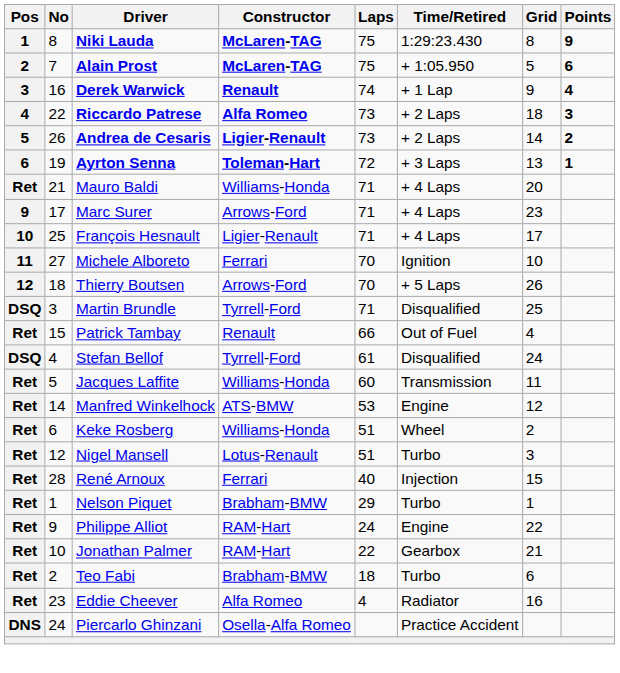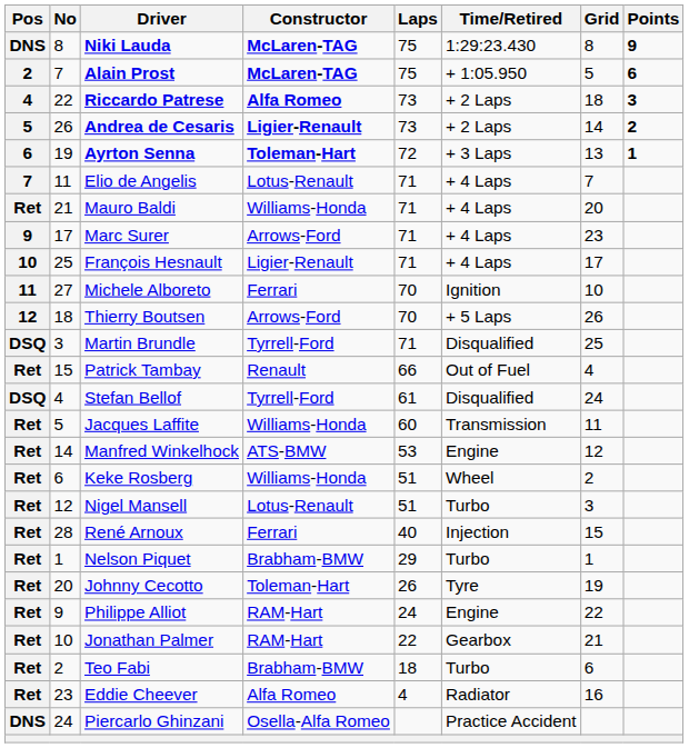 <table class="wikitable" style="font-size: 95%;">
 <tr>
 <th>Pos</th>
 <th>No</th>
 <th>Driver</th>
 <th>Constructor</th>
 <th>Laps</th>
 <th>Time/Retired</th>
 <th>Grid</th>
 <th>Points</th>
 </tr>
 <tr>
-<th>1</th>
+<th>DNS</th>
 <td>8</td>
 <td> <strong><a href='#'>Niki Lauda</a></strong></td>
 <td><strong><a href='#'>McLaren</a>-<a href='#'>TAG</a></strong></td>
 <td>75</td>
 <td>1:29:23.430</td>
 <td>8</td>
 <td><strong>9</strong></td>
 </tr>
 <tr>
 <th>2</th>
 <td>7</td>
 <td> <strong><a href='#'>Alain Prost</a></strong></td>
 <td><strong><a href='#'>McLaren</a>-<a href='#'>TAG</a></strong></td>
 <td>75</td>
 <td>+ 1:05.950</td>
 <td>5</td>
 <td><strong>6</strong></td>
-</tr>
-<tr>
-<th>3</th>
-<td>16</td>
-<td> <strong><a href='#'>Derek Warwick</a></strong></td>
-<td><strong><a href='#'>Renault</a></strong></td>
-<td>74</td>
-<td>+ 1 Lap</td>
-<td>9</td>
-<td><strong>4</strong></td>
 </tr>
 <tr>
 <th>4</th>
 <td>22</td>
 <td> <strong><a href='#'>Riccardo Patrese</a></strong></td>
 <td><strong><a href='#'>Alfa Romeo</a></strong></td>
 <td>73</td>
 <td>+ 2 Laps</td>
 <td>18</td>
 <td><strong>3</strong></td>
 </tr>
 <tr>
 <th>5</th>
 <td>26</td>
 <td> <strong><a href='#'>Andrea de Cesaris</a></strong></td>
 <td><strong><a href='#'>Ligier</a>-<a href='#'>Renault</a></strong></td>
 <td>73</td>
 <td>+ 2 Laps</td>
 <td>14</td>
 <td><strong>2</strong></td>
 </tr>
 <tr>
 <th>6</th>
 <td>19</td>
 <td> <strong><a href='#'>Ayrton Senna</a></strong></td>
 <td><strong><a href='#'>Toleman</a>-<a href='#'>Hart</a></strong></td>
 <td>72</td>
 <td>+ 3 Laps</td>
 <td>13</td>
 <td><strong>1</strong></td>
+</tr>
+<tr>
+<th>7</th>
+<td>11</td>
+<td> <a href='#'>Elio de Angelis</a></td>
+<td><a href='#'>Lotus</a>-<a href='#'>Renault</a></td>
+<td>71</td>
+<td>+ 4 Laps</td>
+<td>7</td>
+<td> </td>
 </tr>
 <tr>
 <th>Ret</th>
 <td>21</td>
 <td> <a href='#'>Mauro Baldi</a></td>
 <td><a href='#'>Williams</a>-<a href='#'>Honda</a></td>
 <td>71</td>
 <td>+ 4 Laps</td>
 <td>20</td>
 <td> </td>
 </tr>
 <tr>
 <th>9</th>
 <td>17</td>
 <td> <a href='#'>Marc Surer</a></td>
 <td><a href='#'>Arrows</a>-<a href='#'>Ford</a></td>
 <td>71</td>
 <td>+ 4 Laps</td>
 <td>23</td>
 <td> </td>
 </tr>
 <tr>
 <th>10</th>
 <td>25</td>
 <td> <a href='#'>François Hesnault</a></td>
 <td><a href='#'>Ligier</a>-<a href='#'>Renault</a></td>
 <td>71</td>
 <td>+ 4 Laps</td>
 <td>17</td>
 <td> </td>
 </tr>
 <tr>
 <th>11</th>
 <td>27</td>
 <td> <a href='#'>Michele Alboreto</a></td>
 <td><a href='#'>Ferrari</a></td>
 <td>70</td>
 <td>Ignition</td>
 <td>10</td>
 <td> </td>
 </tr>
 <tr>
 <th>12</th>
 <td>18</td>
 <td> <a href='#'>Thierry Boutsen</a></td>
 <td><a href='#'>Arrows</a>-<a href='#'>Ford</a></td>
 <td>70</td>
 <td>+ 5 Laps</td>
 <td>26</td>
 <td> </td>
 </tr>
 <tr>
 <th>DSQ</th>
 <td>3</td>
 <td> <a href='#'>Martin Brundle</a></td>
 <td><a href='#'>Tyrrell</a>-<a href='#'>Ford</a></td>
 <td>71</td>
 <td>Disqualified</td>
 <td>25</td>
 <td> </td>
 </tr>
 <tr>
 <th>Ret</th>
 <td>15</td>
 <td> <a href='#'>Patrick Tambay</a></td>
 <td><a href='#'>Renault</a></td>
 <td>66</td>
 <td>Out of Fuel</td>
 <td>4</td>
 <td> </td>
 </tr>
 <tr>
 <th>DSQ</th>
 <td>4</td>
 <td> <a href='#'>Stefan Bellof</a></td>
 <td><a href='#'>Tyrrell</a>-<a href='#'>Ford</a></td>
 <td>61</td>
 <td>Disqualified</td>
 <td>24</td>
 <td> </td>
 </tr>
 <tr>
 <th>Ret</th>
 <td>5</td>
 <td> <a href='#'>Jacques Laffite</a></td>
 <td><a href='#'>Williams</a>-<a href='#'>Honda</a></td>
 <td>60</td>
 <td>Transmission</td>
 <td>11</td>
 <td> </td>
 </tr>
 <tr>
 <th>Ret</th>
 <td>14</td>
 <td> <a href='#'>Manfred Winkelhock</a></td>
 <td><a href='#'>ATS</a>-<a href='#'>BMW</a></td>
 <td>53</td>
 <td>Engine</td>
 <td>12</td>
 <td> </td>
 </tr>
 <tr>
 <th>Ret</th>
 <td>6</td>
 <td> <a href='#'>Keke Rosberg</a></td>
 <td><a href='#'>Williams</a>-<a href='#'>Honda</a></td>
 <td>51</td>
 <td>Wheel</td>
 <td>2</td>
 <td> </td>
 </tr>
 <tr>
 <th>Ret</th>
 <td>12</td>
 <td> <a href='#'>Nigel Mansell</a></td>
 <td><a href='#'>Lotus</a>-<a href='#'>Renault</a></td>
 <td>51</td>
 <td>Turbo</td>
 <td>3</td>
 <td> </td>
 </tr>
 <tr>
 <th>Ret</th>
 <td>28</td>
 <td> <a href='#'>René Arnoux</a></td>
 <td><a href='#'>Ferrari</a></td>
 <td>40</td>
 <td>Injection</td>
 <td>15</td>
 <td> </td>
 </tr>
 <tr>
 <th>Ret</th>
 <td>1</td>
 <td> <a href='#'>Nelson Piquet</a></td>
 <td><a href='#'>Brabham</a>-<a href='#'>BMW</a></td>
 <td>29</td>
 <td>Turbo</td>
 <td>1</td>
 <td> </td>
 </tr>
 <tr>
 <th>Ret</th>
+<td>20</td>
+<td> <a href='#'>Johnny Cecotto</a></td>
+<td><a href='#'>Toleman</a>-<a href='#'>Hart</a></td>
+<td>26</td>
+<td>Tyre</td>
+<td>19</td>
+<td> </td>
+</tr>
+<tr>
+<th>Ret</th>
 <td>9</td>
 <td> <a href='#'>Philippe Alliot</a></td>
 <td><a href='#'>RAM</a>-<a href='#'>Hart</a></td>
 <td>24</td>
 <td>Engine</td>
 <td>22</td>
 <td> </td>
 </tr>
 <tr>
 <th>Ret</th>
 <td>10</td>
 <td> <a href='#'>Jonathan Palmer</a></td>
 <td><a href='#'>RAM</a>-<a href='#'>Hart</a></td>
 <td>22</td>
 <td>Gearbox</td>
 <td>21</td>
 <td> </td>
 </tr>
 <tr>
 <th>Ret</th>
 <td>2</td>
 <td> <a href='#'>Teo Fabi</a></td>
 <td><a href='#'>Brabham</a>-<a href='#'>BMW</a></td>
 <td>18</td>
 <td>Turbo</td>
 <td>6</td>
 <td> </td>
 </tr>
 <tr>
 <th>Ret</th>
 <td>23</td>
 <td> <a href='#'>Eddie Cheever</a></td>
 <td><a href='#'>Alfa Romeo</a></td>
 <td>4</td>
 <td>Radiator</td>
 <td>16</td>
 <td> </td>
 </tr>
 <tr>
 <th>DNS</th>
 <td>24</td>
 <td> <a href='#'>Piercarlo Ghinzani</a></td>
 <td><a href='#'>Osella</a>-<a href='#'>Alfa Romeo</a></td>
 <td></td>
 <td>Practice Accident</td>
 <td></td>
 <td> </td>
 </tr>
 <tr>
 <th colspan="8"></th>
 </tr>
 </table>
